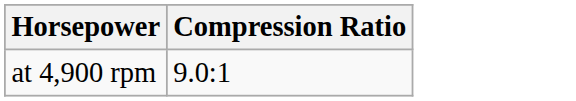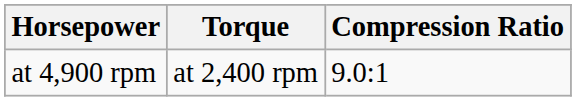 <table class=wikitable>
 <tr>
 <th>Horsepower</th>
+<th>Torque</th>
 <th>Compression Ratio</th>
 </tr>
 <tr>
 <td> at 4,900 rpm</td>
+<td> at 2,400 rpm</td>
 <td>9.0:1</td>
 </tr>
 </table>
